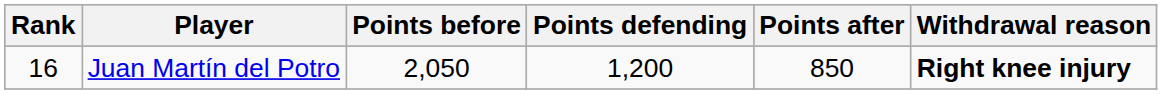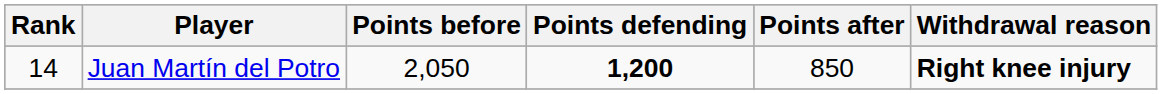 <table class="wikitable sortable" style="text-align:center;">
 <tr>
 <th>Rank</th>
 <th>Player</th>
 <th>Points before</th>
 <th>Points defending</th>
 <th>Points after</th>
 <th>Withdrawal reason</th>
 </tr>
 <tr>
-<td>16</td>
+<td>14</td>
 <td align="left"> <a href='#'>Juan Martín del Potro</a></td>
 <td>2,050</td>
-<td>1,200</td>
+<td><strong>1,200</strong></td>
 <td>850</td>
 <td align="left"><strong>Right knee injury</strong></td>
 </tr>
 </table>
